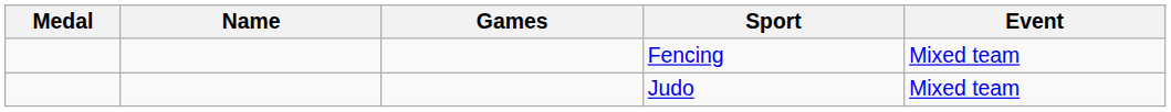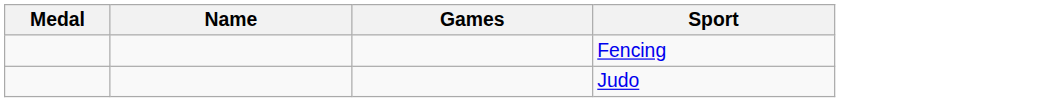 <table class="wikitable sortable">
 <tr>
 <th style="width:5em">Medal</th>
 <th style="width:12em">Name</th>
 <th style="width:12em">Games</th>
 <th style="width:12em">Sport</th>
-<th style="width:12em">Event</th>
 </tr>
 <tr>
 <td></td>
 <td></td>
 <td></td>
 <td> <a href='#'>Fencing</a></td>
-<td><a href='#'>Mixed team</a></td>
 </tr>
 <tr>
 <td></td>
 <td></td>
 <td></td>
 <td> <a href='#'>Judo</a></td>
-<td><a href='#'>Mixed team</a></td>
 </tr>
 </table>
